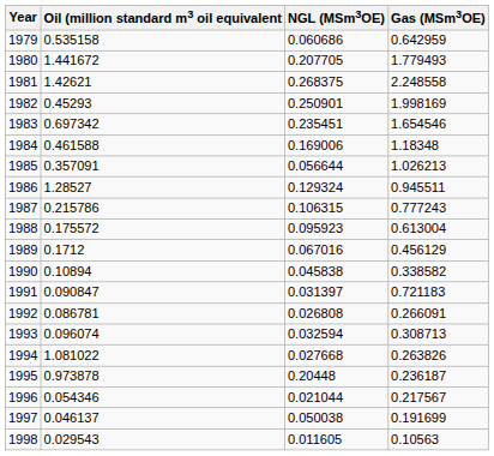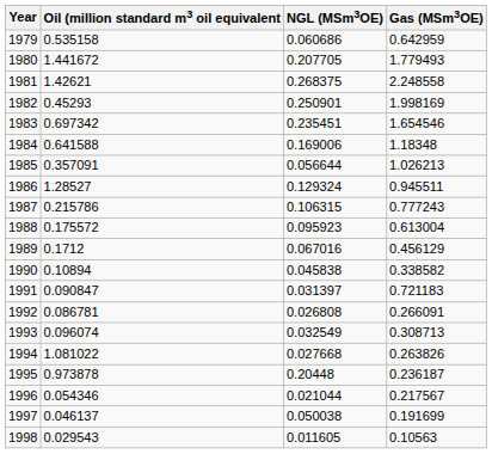 <table class="wikitable">
 <tr>
 <th>Year</th>
 <th>Oil (million standard m<sup>3</sup>  oil equivalent</th>
 <th>NGL (MSm<sup>3</sup>OE)</th>
 <th>Gas (MSm<sup>3</sup>OE)</th>
 </tr>
 <tr>
 <td>1979</td>
 <td>0.535158</td>
 <td>0.060686</td>
 <td>0.642959</td>
 </tr>
 <tr>
 <td>1980</td>
 <td>1.441672</td>
 <td>0.207705</td>
 <td>1.779493</td>
 </tr>
 <tr>
 <td>1981</td>
 <td>1.42621</td>
 <td>0.268375</td>
 <td>2.248558</td>
 </tr>
 <tr>
 <td>1982</td>
 <td>0.45293</td>
 <td>0.250901</td>
 <td>1.998169</td>
 </tr>
 <tr>
 <td>1983</td>
 <td>0.697342</td>
 <td>0.235451</td>
 <td>1.654546</td>
 </tr>
 <tr>
 <td>1984</td>
-<td>0.461588</td>
+<td>0.641588</td>
 <td>0.169006</td>
 <td>1.18348</td>
 </tr>
 <tr>
 <td>1985</td>
 <td>0.357091</td>
 <td>0.056644</td>
 <td>1.026213</td>
 </tr>
 <tr>
 <td>1986</td>
 <td>1.28527</td>
 <td>0.129324</td>
 <td>0.945511</td>
 </tr>
 <tr>
 <td>1987</td>
 <td>0.215786</td>
 <td>0.106315</td>
 <td>0.777243</td>
 </tr>
 <tr>
 <td>1988</td>
 <td>0.175572</td>
 <td>0.095923</td>
 <td>0.613004</td>
 </tr>
 <tr>
 <td>1989</td>
 <td>0.1712</td>
 <td>0.067016</td>
 <td>0.456129</td>
 </tr>
 <tr>
 <td>1990</td>
 <td>0.10894</td>
 <td>0.045838</td>
 <td>0.338582</td>
 </tr>
 <tr>
 <td>1991</td>
 <td>0.090847</td>
 <td>0.031397</td>
 <td>0.721183</td>
 </tr>
 <tr>
 <td>1992</td>
 <td>0.086781</td>
 <td>0.026808</td>
 <td>0.266091</td>
 </tr>
 <tr>
 <td>1993</td>
 <td>0.096074</td>
-<td>0.032594</td>
+<td>0.032549</td>
 <td>0.308713</td>
 </tr>
 <tr>
 <td>1994</td>
 <td>1.081022</td>
 <td>0.027668</td>
 <td>0.263826</td>
 </tr>
 <tr>
 <td>1995</td>
 <td>0.973878</td>
 <td>0.20448</td>
 <td>0.236187</td>
 </tr>
 <tr>
 <td>1996</td>
 <td>0.054346</td>
 <td>0.021044</td>
 <td>0.217567</td>
 </tr>
 <tr>
 <td>1997</td>
 <td>0.046137</td>
 <td>0.050038</td>
 <td>0.191699</td>
 </tr>
 <tr>
 <td>1998</td>
 <td>0.029543</td>
 <td>0.011605</td>
 <td>0.10563</td>
 </tr>
 </table>
